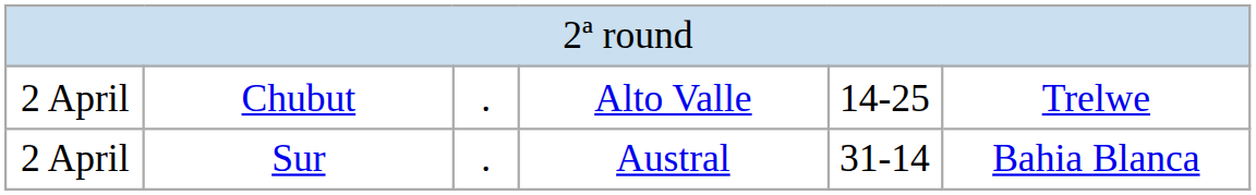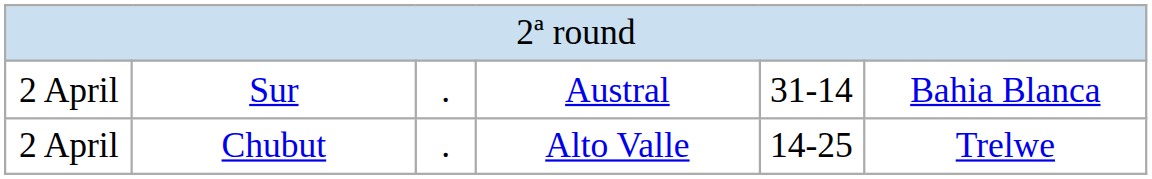 <table class="wikitable" style="text-align:center">
 <tr style="background:#cadff0;">
 <td style="text-align:center;" colspan="6">2ª round</td>
+</tr>
+<tr style="background:#fff;">
+<td width=50>2 April</td>
+<td width=120><a href='#'>Sur</a></td>
+<td width=20>.</td>
+<td width=120><a href='#'>Austral</a></td>
+<td width=40>31-14</td>
+<td width=120><a href='#'>Bahia Blanca</a></td>
 </tr>
 <tr style="background:#fff;">
 <td width=50>2 April</td>
 <td width=120><a href='#'>Chubut</a></td>
 <td width=20>.</td>
 <td width=120><a href='#'>Alto Valle</a></td>
 <td width=40>14-25</td>
 <td width=120><a href='#'>Trelwe</a></td>
 </tr>
-<tr style="background:#fff;">
-<td width=50>2 April</td>
-<td width=120><a href='#'>Sur</a></td>
-<td width=20>.</td>
-<td width=120><a href='#'>Austral</a></td>
-<td width=40>31-14</td>
-<td width=120><a href='#'>Bahia Blanca</a></td>
-</tr>
 </table>
